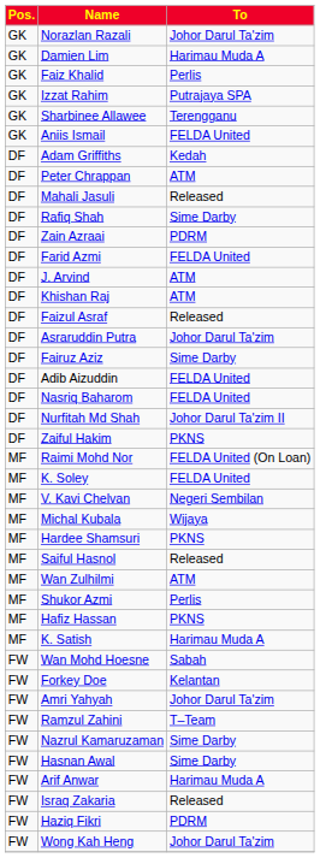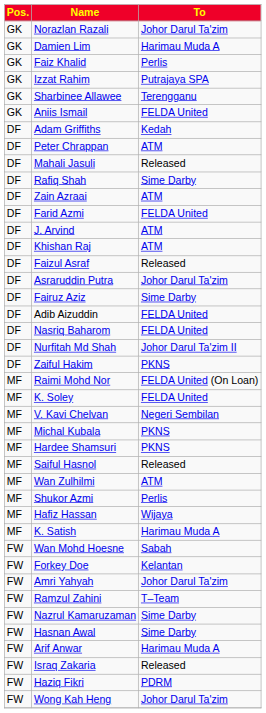 <table class="wikitable">
 <tr>
 <th style="background:#EF0029; color:yellow;">Pos.</th>
 <th style="background:#EF0029; color:yellow;">Name</th>
 <th style="background:#EF0029; color:yellow;">To</th>
 </tr>
 <tr>
 <td>GK</td>
 <td> <a href='#'>Norazlan Razali</a></td>
 <td> <a href='#'>Johor Darul Ta'zim</a></td>
 </tr>
 <tr>
 <td>GK</td>
 <td> <a href='#'>Damien Lim</a></td>
 <td> <a href='#'>Harimau Muda A</a></td>
 </tr>
 <tr>
 <td>GK</td>
 <td> <a href='#'>Faiz Khalid</a></td>
 <td> <a href='#'>Perlis</a></td>
 </tr>
 <tr>
 <td>GK</td>
 <td> <a href='#'>Izzat Rahim</a></td>
 <td> <a href='#'>Putrajaya SPA</a></td>
 </tr>
 <tr>
 <td>GK</td>
 <td> <a href='#'>Sharbinee Allawee</a></td>
 <td> <a href='#'>Terengganu</a></td>
 </tr>
 <tr>
 <td>GK</td>
 <td> <a href='#'>Aniis Ismail</a></td>
 <td> <a href='#'>FELDA United</a></td>
 </tr>
 <tr>
 <td>DF</td>
 <td> <a href='#'>Adam Griffiths</a></td>
 <td> <a href='#'>Kedah</a></td>
 </tr>
 <tr>
 <td>DF</td>
 <td> <a href='#'>Peter Chrappan</a></td>
 <td> <a href='#'>ATM</a></td>
 </tr>
 <tr>
 <td>DF</td>
 <td> <a href='#'>Mahali Jasuli</a></td>
 <td> Released</td>
 </tr>
 <tr>
 <td>DF</td>
 <td> <a href='#'>Rafiq Shah</a></td>
 <td> <a href='#'>Sime Darby</a></td>
 </tr>
 <tr>
 <td>DF</td>
 <td> <a href='#'>Zain Azraai</a></td>
-<td> <a href='#'>PDRM</a></td>
+<td> <a href='#'>ATM</a></td>
 </tr>
 <tr>
 <td>DF</td>
 <td> <a href='#'>Farid Azmi</a></td>
 <td> <a href='#'>FELDA United</a></td>
 </tr>
 <tr>
 <td>DF</td>
 <td> <a href='#'>J. Arvind</a></td>
 <td> <a href='#'>ATM</a></td>
 </tr>
 <tr>
 <td>DF</td>
 <td> <a href='#'>Khishan Raj</a></td>
 <td> <a href='#'>ATM</a></td>
 </tr>
 <tr>
 <td>DF</td>
 <td> <a href='#'>Faizul Asraf</a></td>
 <td> Released</td>
 </tr>
 <tr>
 <td>DF</td>
 <td> <a href='#'>Asraruddin Putra</a></td>
 <td> <a href='#'>Johor Darul Ta'zim</a></td>
 </tr>
 <tr>
 <td>DF</td>
 <td> <a href='#'>Fairuz Aziz</a></td>
 <td> <a href='#'>Sime Darby</a></td>
 </tr>
 <tr>
 <td>DF</td>
 <td> Adib Aizuddin</td>
 <td> <a href='#'>FELDA United</a></td>
 </tr>
 <tr>
 <td>DF</td>
 <td> <a href='#'>Nasriq Baharom</a></td>
 <td> <a href='#'>FELDA United</a></td>
 </tr>
 <tr>
 <td>DF</td>
 <td> <a href='#'>Nurfitah Md Shah</a></td>
 <td> <a href='#'>Johor Darul Ta'zim II</a></td>
 </tr>
 <tr>
 <td>DF</td>
 <td> <a href='#'>Zaiful Hakim</a></td>
 <td> <a href='#'>PKNS</a></td>
 </tr>
 <tr>
 <td>MF</td>
 <td> <a href='#'>Raimi Mohd Nor</a></td>
 <td> <a href='#'>FELDA United</a> (On Loan)</td>
 </tr>
 <tr>
 <td>MF</td>
 <td> <a href='#'>K. Soley</a></td>
 <td> <a href='#'>FELDA United</a></td>
 </tr>
 <tr>
 <td>MF</td>
 <td> <a href='#'>V. Kavi Chelvan</a></td>
 <td> <a href='#'>Negeri Sembilan</a></td>
 </tr>
 <tr>
 <td>MF</td>
 <td> <a href='#'>Michal Kubala</a></td>
-<td> <a href='#'>Wijaya</a></td>
+<td> <a href='#'>PKNS</a></td>
 </tr>
 <tr>
 <td>MF</td>
 <td> <a href='#'>Hardee Shamsuri</a></td>
 <td> <a href='#'>PKNS</a></td>
 </tr>
 <tr>
 <td>MF</td>
 <td> <a href='#'>Saiful Hasnol</a></td>
 <td> Released</td>
 </tr>
 <tr>
 <td>MF</td>
 <td> <a href='#'>Wan Zulhilmi</a></td>
 <td> <a href='#'>ATM</a></td>
 </tr>
 <tr>
 <td>MF</td>
 <td> <a href='#'>Shukor Azmi</a></td>
 <td> <a href='#'>Perlis</a></td>
 </tr>
 <tr>
 <td>MF</td>
 <td> <a href='#'>Hafiz Hassan</a></td>
-<td> <a href='#'>PKNS</a></td>
+<td> <a href='#'>Wijaya</a></td>
 </tr>
 <tr>
 <td>MF</td>
 <td> <a href='#'>K. Satish</a></td>
 <td> <a href='#'>Harimau Muda A</a></td>
 </tr>
 <tr>
 <td>FW</td>
 <td> <a href='#'>Wan Mohd Hoesne</a></td>
 <td> <a href='#'>Sabah</a></td>
 </tr>
 <tr>
 <td>FW</td>
 <td> <a href='#'>Forkey Doe</a></td>
 <td> <a href='#'>Kelantan</a></td>
 </tr>
 <tr>
 <td>FW</td>
 <td> <a href='#'>Amri Yahyah</a></td>
 <td> <a href='#'>Johor Darul Ta'zim</a></td>
 </tr>
 <tr>
 <td>FW</td>
 <td> <a href='#'>Ramzul Zahini</a></td>
 <td> <a href='#'>T–Team</a></td>
 </tr>
 <tr>
 <td>FW</td>
 <td> <a href='#'>Nazrul Kamaruzaman</a></td>
 <td> <a href='#'>Sime Darby</a></td>
 </tr>
 <tr>
 <td>FW</td>
 <td> <a href='#'>Hasnan Awal</a></td>
 <td> <a href='#'>Sime Darby</a></td>
 </tr>
 <tr>
 <td>FW</td>
 <td> <a href='#'>Arif Anwar</a></td>
 <td> <a href='#'>Harimau Muda A</a></td>
 </tr>
 <tr>
 <td>FW</td>
 <td> <a href='#'>Israq Zakaria</a></td>
 <td> Released</td>
 </tr>
 <tr>
 <td>FW</td>
 <td> <a href='#'>Haziq Fikri</a></td>
 <td> <a href='#'>PDRM</a></td>
 </tr>
 <tr>
 <td>FW</td>
 <td> <a href='#'>Wong Kah Heng</a></td>
 <td> <a href='#'>Johor Darul Ta'zim</a></td>
 </tr>
 <tr>
 </tr>
 </table>
